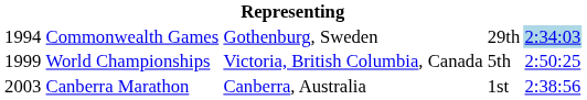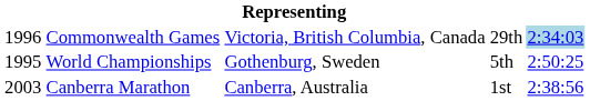 <table>
 <tr>
 <th colspan="5">Representing </th>
 </tr>
 <tr>
-<td>1994</td>
+<td>1996</td>
 <td><a href='#'>Commonwealth Games</a></td>
-<td><a href='#'>Gothenburg</a>, Sweden</td>
+<td><a href='#'>Victoria, British Columbia</a>, Canada</td>
 <td>29th</td>
 <td style="background: lightblue;"><a href='#'>2:34:03</a></td>
 </tr>
 <tr>
-<td>1999</td>
+<td>1995</td>
 <td><a href='#'>World Championships</a></td>
-<td><a href='#'>Victoria, British Columbia</a>, Canada</td>
+<td><a href='#'>Gothenburg</a>, Sweden</td>
 <td>5th</td>
 <td><a href='#'>2:50:25</a></td>
 </tr>
 <tr>
 <td>2003</td>
 <td><a href='#'>Canberra Marathon</a></td>
 <td><a href='#'>Canberra</a>, Australia</td>
 <td>1st</td>
 <td><a href='#'>2:38:56</a></td>
 </tr>
 </table>
